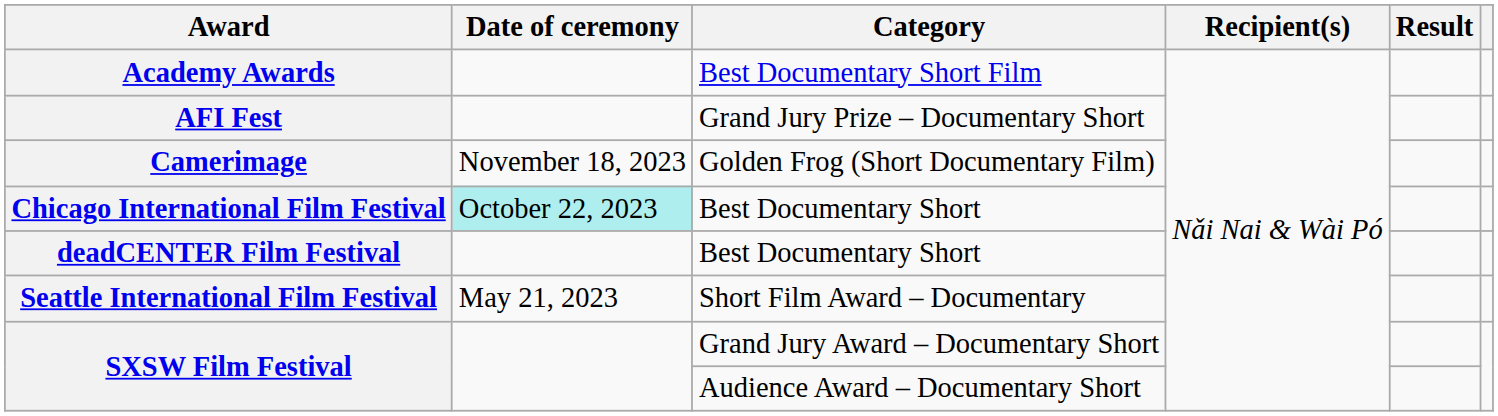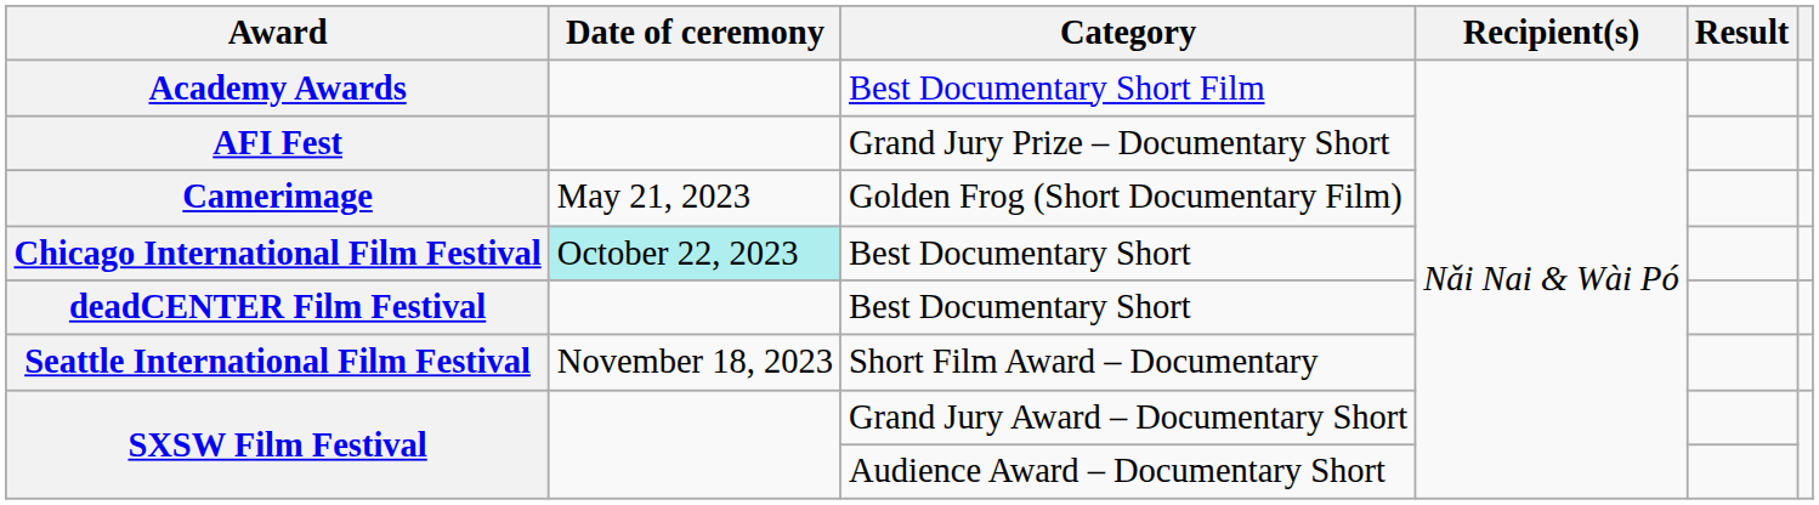 <table class="wikitable plainrowheaders sortable">
 <tr>
 <th scope="col">Award</th>
 <th scope="col">Date of ceremony</th>
 <th scope="col">Category</th>
 <th scope="col">Recipient(s)</th>
 <th scope="col">Result</th>
 <th scope="col" class="unsortable"></th>
 </tr>
 <tr>
 <th scope="row"><a href='#'>Academy Awards</a></th>
 <td><a href='#'></a></td>
 <td><a href='#'>Best Documentary Short Film</a></td>
 <td rowspan="8"><em>Nǎi Nai & Wài Pó</em></td>
 <td></td>
 <td></td>
 </tr>
 <tr>
 <th scope="row"><a href='#'>AFI Fest</a></th>
 <td></td>
 <td>Grand Jury Prize – Documentary Short</td>
 <td></td>
 <td></td>
 </tr>
 <tr>
 <th scope="row"><a href='#'>Camerimage</a></th>
-<td>November 18, 2023</td>
+<td>May 21, 2023</td>
 <td>Golden Frog (Short Documentary Film)</td>
 <td></td>
 <td></td>
 </tr>
 <tr>
 <th scope="row"><a href='#'>Chicago International Film Festival</a></th>
 <td style="background: paleturquoise;">October 22, 2023</td>
 <td>Best Documentary Short</td>
 <td></td>
 <td></td>
 </tr>
 <tr>
 <th scope="row"><a href='#'>deadCENTER Film Festival</a></th>
 <td></td>
 <td>Best Documentary Short</td>
 <td></td>
 <td></td>
 </tr>
 <tr>
 <th scope="row"><a href='#'>Seattle International Film Festival</a></th>
-<td>May 21, 2023</td>
+<td>November 18, 2023</td>
 <td>Short Film Award – Documentary</td>
 <td></td>
 <td></td>
 </tr>
 <tr>
 <th rowspan="2" scope="row"><a href='#'>SXSW Film Festival</a></th>
 <td rowspan="2"></td>
 <td>Grand Jury Award – Documentary Short</td>
 <td></td>
 <td rowspan="2"></td>
 </tr>
 <tr>
 <td>Audience Award – Documentary Short</td>
 <td></td>
 </tr>
 </table>
